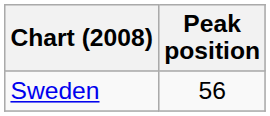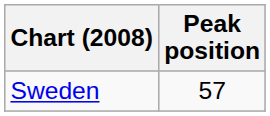 <table class="wikitable">
 <tr>
 <th>Chart (2008)</th>
 <th>Peak<br>position</th>
 </tr>
 <tr>
 <td><a href='#'>Sweden</a></td>
-<td align="center">56</td>
+<td align="center">57</td>
 </tr>
 </table>
